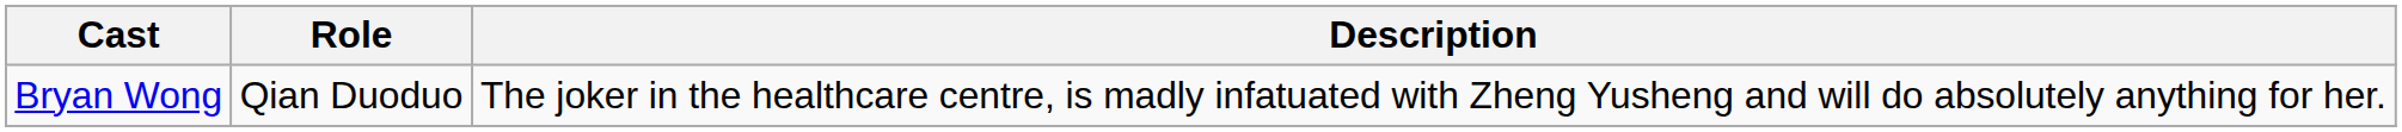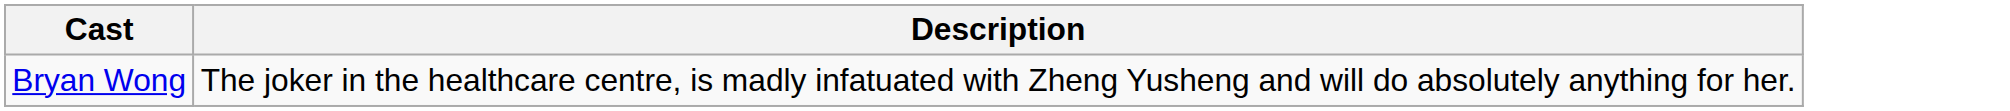 <table class="wikitable">
 <tr>
 <th>Cast</th>
-<th>Role</th>
 <th>Description</th>
 </tr>
 <tr>
 <td><a href='#'>Bryan Wong</a></td>
-<td>Qian Duoduo</td>
 <td>The joker in the healthcare centre, is madly infatuated with Zheng Yusheng and will do absolutely anything for her.</td>
 </tr>
 </table>
